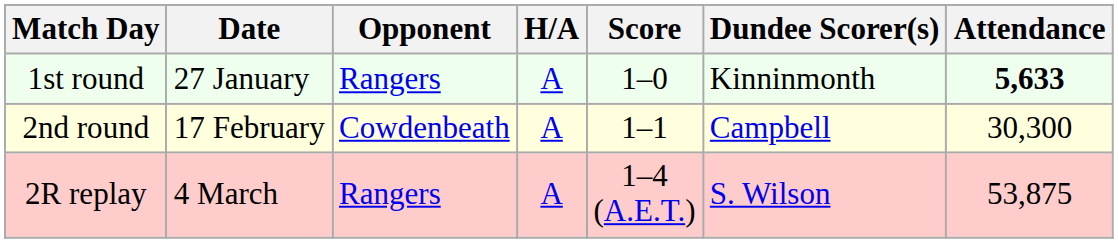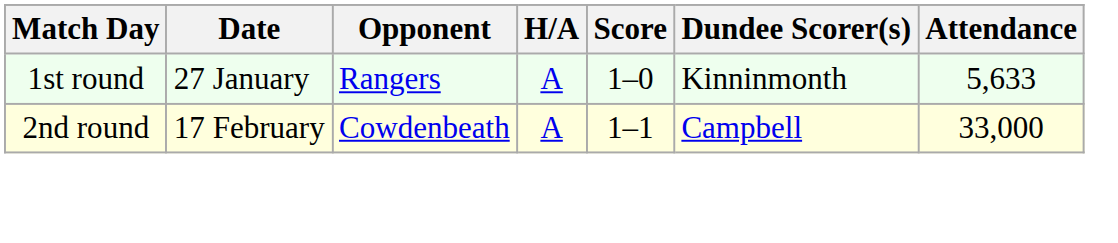 <table class="wikitable" style="text-align:center">
 <tr>
 <th>Match Day</th>
 <th>Date</th>
 <th>Opponent</th>
 <th>H/A</th>
 <th>Score</th>
 <th>Dundee Scorer(s)</th>
 <th>Attendance</th>
 </tr>
 <tr bgcolor="#EEFFEE">
 <td>1st round</td>
 <td align="left">27 January</td>
 <td align="left"><a href='#'>Rangers</a></td>
 <td><a href='#'>A</a></td>
 <td>1–0</td>
 <td align="left">Kinninmonth</td>
-<td><strong>5,633</strong></td>
+<td>5,633</td>
 </tr>
 <tr bgcolor="#FFFFDD">
 <td>2nd round</td>
 <td align="left">17 February</td>
 <td align="left"><a href='#'>Cowdenbeath</a></td>
 <td><a href='#'>A</a></td>
 <td>1–1</td>
 <td align="left"><a href='#'>Campbell</a></td>
-<td>30,300</td>
-</tr>
-<tr bgcolor="#FFCCCC">
-<td>2R replay</td>
-<td align="left">4 March</td>
-<td align="left"><a href='#'>Rangers</a></td>
-<td><a href='#'>A</a></td>
-<td>1–4<br>(<a href='#'>A.E.T.</a>)</td>
-<td align="left"><a href='#'>S. Wilson</a></td>
-<td>53,875</td>
+<td>33,000</td>
 </tr>
 </table>
